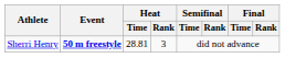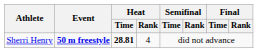 <table class=wikitable style="font-size:90%">
 <tr>
 <th rowspan="2">Athlete</th>
 <th rowspan="2">Event</th>
 <th colspan="2">Heat</th>
 <th colspan="2">Semifinal</th>
 <th colspan="2">Final</th>
 </tr>
 <tr style="font-size:95%">
 <th>Time</th>
 <th>Rank</th>
 <th>Time</th>
 <th>Rank</th>
 <th>Time</th>
 <th>Rank</th>
 </tr>
 <tr align=center>
 <td align=left><a href='#'>Sherri Henry</a></td>
 <td align=left><strong><a href='#'>50 m freestyle</a></strong></td>
-<td>28.81</td>
-<td>3</td>
+<td><strong>28.81</strong></td>
+<td>4</td>
 <td colspan=4>did not advance</td>
 </tr>
 </table>
